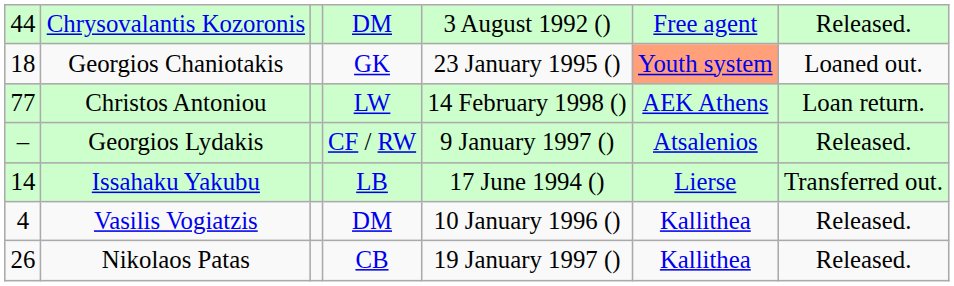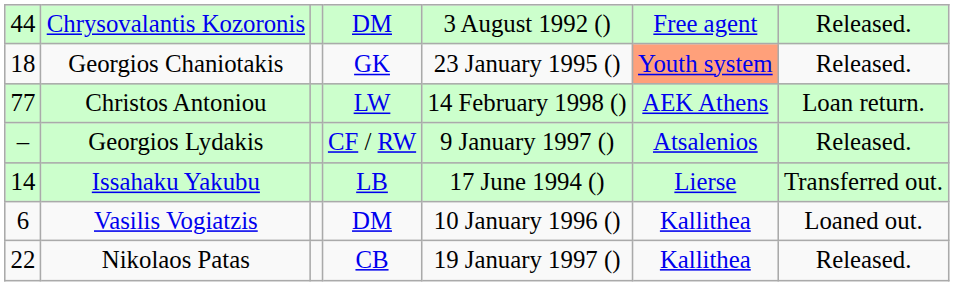 <table class="wikitable" style="text-align:center;">
 <tr>
 <th style="background:#CCFFCC; font-weight: normal;">44</th>
 <th style="background:#CCFFCC; font-weight: normal;"><a href='#'>Chrysovalantis Kozoronis</a></th>
 <th style="background:#CCFFCC; font-weight: normal;"></th>
 <th style="background:#CCFFCC; font-weight: normal;"><a href='#'>DM</a></th>
 <th style="background:#CCFFCC; font-weight: normal;">3 August 1992 ()</th>
 <th style="background:#CCFFCC; font-weight: normal;"><a href='#'>Free agent</a></th>
 <th style="background:#CCFFCC; font-weight: normal;">Released.</th>
 </tr>
 <tr>
 <td>18</td>
 <td>Georgios Chaniotakis</td>
 <td></td>
 <td><a href='#'>GK</a></td>
 <td>23 January 1995 ()</td>
 <td style="background: lightsalmon;"><a href='#'>Youth system</a></td>
-<td>Loaned out.</td>
+<td>Released.</td>
 </tr>
 <tr>
 <th style="background:#CCFFCC; font-weight: normal;">77</th>
 <th style="background:#CCFFCC; font-weight: normal;">Christos Antoniou</th>
 <th style="background:#CCFFCC; font-weight: normal;"></th>
 <th style="background:#CCFFCC; font-weight: normal;"><a href='#'>LW</a></th>
 <th style="background:#CCFFCC; font-weight: normal;">14 February 1998 ()</th>
 <th style="background:#CCFFCC; font-weight: normal;"> <a href='#'>AEK Athens</a></th>
 <th style="background:#CCFFCC; font-weight: normal;">Loan return.</th>
 </tr>
 <tr>
 <th style="background:#CCFFCC; font-weight: normal;">–</th>
 <th style="background:#CCFFCC; font-weight: normal;">Georgios Lydakis</th>
 <th style="background:#CCFFCC; font-weight: normal;"></th>
 <th style="background:#CCFFCC; font-weight: normal;"><a href='#'>CF</a> / <a href='#'>RW</a></th>
 <th style="background:#CCFFCC; font-weight: normal;">9 January 1997 ()</th>
 <th style="background:#CCFFCC; font-weight: normal;"> <a href='#'>Atsalenios</a></th>
 <th style="background:#CCFFCC; font-weight: normal;">Released.</th>
 </tr>
 <tr>
 <th style="background:#CCFFCC; font-weight: normal;">14</th>
 <th style="background:#CCFFCC; font-weight: normal;"><a href='#'>Issahaku Yakubu</a></th>
 <th style="background:#CCFFCC; font-weight: normal;"></th>
 <th style="background:#CCFFCC; font-weight: normal;"><a href='#'>LB</a></th>
 <th style="background:#CCFFCC; font-weight: normal;">17 June 1994 ()</th>
 <th style="background:#CCFFCC; font-weight: normal;"> <a href='#'>Lierse</a></th>
 <th style="background:#CCFFCC; font-weight: normal;">Transferred out.</th>
 </tr>
 <tr>
-<td>4</td>
+<td>6</td>
 <td><a href='#'>Vasilis Vogiatzis</a></td>
 <td></td>
 <td><a href='#'>DM</a></td>
 <td>10 January 1996 ()</td>
 <td> <a href='#'>Kallithea</a></td>
-<td>Released.</td>
+<td>Loaned out.</td>
 </tr>
 <tr>
-<td>26</td>
+<td>22</td>
 <td>Nikolaos Patas</td>
 <td></td>
 <td><a href='#'>CB</a></td>
 <td>19 January 1997 ()</td>
 <td> <a href='#'>Kallithea</a></td>
 <td>Released.</td>
 </tr>
 </table>
